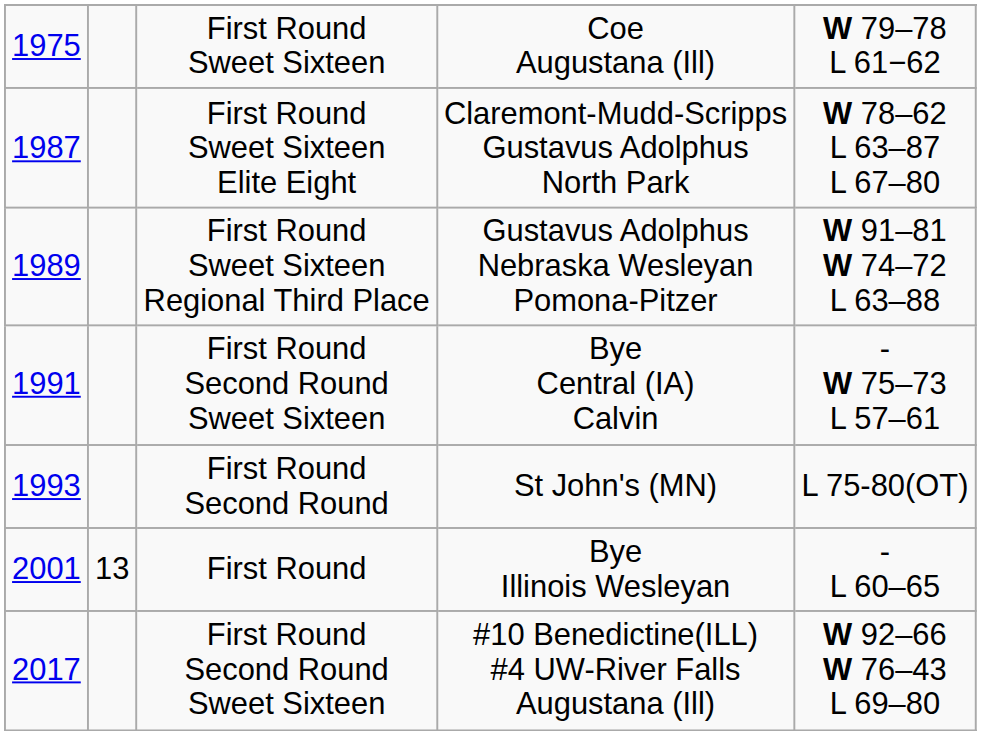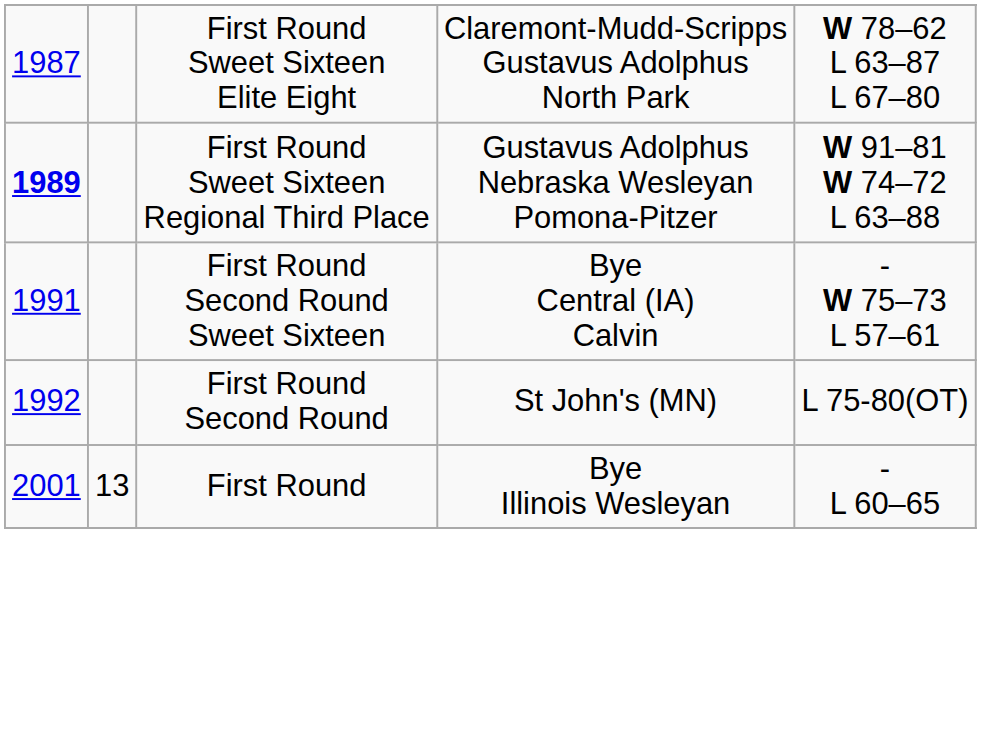 <table class="wikitable" style="text-align:center">
 <tr>
-</tr>
-<tr>
-<td rowspan=1><a href='#'>1975</a></td>
-<td></td>
-<td>First Round<br>Sweet Sixteen</td>
-<td>Coe<br>Augustana (Ill)</td>
-<td><strong>W</strong> 79–78<br>L 61−62</td>
 </tr>
 <tr style="text-align:center;">
 <td rowspan=1><a href='#'>1987</a></td>
 <td></td>
 <td>First Round<br>Sweet Sixteen<br>Elite Eight</td>
 <td>Claremont-Mudd-Scripps<br>Gustavus Adolphus<br>North Park</td>
 <td><strong>W</strong> 78–62<br>L 63–87<br>L 67–80</td>
 </tr>
 <tr style="text-align:center;">
-<td rowspan=1><a href='#'>1989</a></td>
+<td rowspan=1><strong><a href='#'>1989</a></strong></td>
 <td></td>
 <td>First Round<br>Sweet Sixteen<br>Regional Third Place</td>
 <td>Gustavus Adolphus<br>Nebraska Wesleyan<br>Pomona-Pitzer</td>
 <td><strong>W</strong> 91–81<br><strong>W</strong> 74–72<br>L 63–88</td>
 </tr>
 <tr style="text-align:center;">
 <td rowspan=1><a href='#'>1991</a></td>
 <td></td>
 <td>First Round<br>Second Round<br>Sweet Sixteen</td>
 <td>Bye<br>Central (IA)<br>Calvin</td>
 <td>- <br> <strong>W</strong> 75–73<br> L 57–61</td>
 </tr>
 <tr style="text-align:center;">
-<td rowspan=1><a href='#'>1993</a></td>
+<td rowspan=1><a href='#'>1992</a></td>
 <td></td>
 <td>First Round<br>Second Round</td>
 <td>St John's (MN)</td>
 <td>L 75-80(OT)</td>
 </tr>
 <tr style="text-align:center;">
 <td rowspan=1><a href='#'>2001</a></td>
 <td>13</td>
 <td>First Round</td>
 <td>Bye<br>Illinois Wesleyan</td>
 <td>-<br>L 60–65</td>
 </tr>
 <tr style="text-align:center;">
-<td rowspan=1><a href='#'>2017</a></td>
-<td></td>
-<td>First Round<br>Second Round<br>Sweet Sixteen</td>
-<td>#10 Benedictine(ILL) <br>#4 UW-River Falls<br>Augustana (Ill)</td>
-<td><strong>W</strong> 92–66<br><strong>W</strong> 76–43<br>L 69–80</td>
-</tr>
-<tr style="text-align:center;">
 </tr>
 </table>
